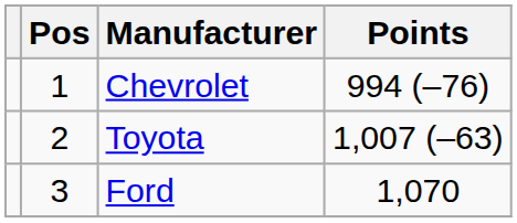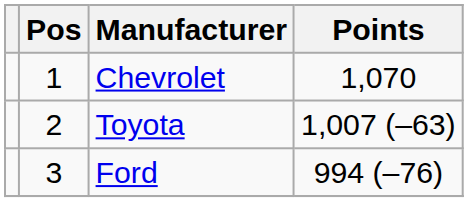 <table class="wikitable" style="font-size: 95%;">
 <tr>
 <th></th>
 <th>Pos</th>
 <th>Manufacturer</th>
 <th>Points</th>
 </tr>
 <tr>
 <td align="left"></td>
 <td style="text-align:center;">1</td>
 <td><a href='#'>Chevrolet</a></td>
-<td style="text-align:center;">994 (–76)</td>
+<td style="text-align:center;">1,070</td>
 </tr>
 <tr>
 <td align="left"></td>
 <td style="text-align:center;">2</td>
 <td><a href='#'>Toyota</a></td>
 <td style="text-align:center;">1,007 (–63)</td>
 </tr>
 <tr>
 <td align="left"></td>
 <td style="text-align:center;">3</td>
 <td><a href='#'>Ford</a></td>
-<td style="text-align:center;">1,070</td>
+<td style="text-align:center;">994 (–76)</td>
 </tr>
 <tr class="sortbottom">
 </tr>
 </table>
